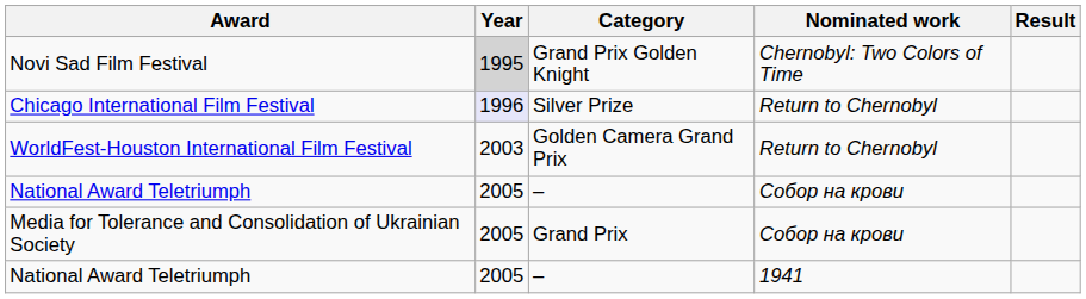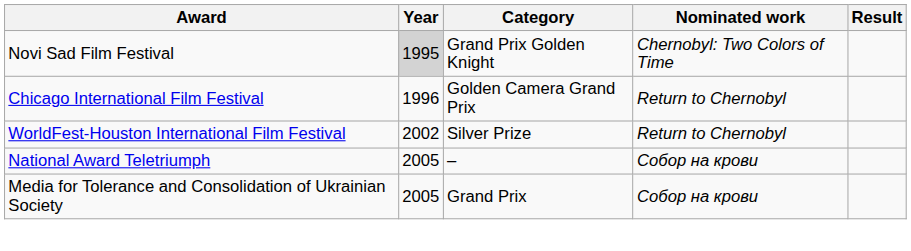 <table class="wikitable sortable">
 <tr>
 <th>Award</th>
 <th>Year</th>
 <th>Category</th>
 <th>Nominated work</th>
 <th>Result</th>
 </tr>
 <tr>
 <td>Novi Sad Film Festival</td>
 <td style="background: lightgrey;">1995</td>
 <td>Grand Prix Golden Knight</td>
 <td><em>Chernobyl: Two Colors of Time</em></td>
 <td></td>
 </tr>
 <tr>
 <td><a href='#'>Chicago International Film Festival</a></td>
-<td style="background: lavender;">1996</td>
-<td>Silver Prize</td>
+<td>1996</td>
+<td>Golden Camera Grand Prix</td>
 <td><em>Return to Chernobyl</em></td>
 <td></td>
 </tr>
 <tr>
 <td><a href='#'>WorldFest-Houston International Film Festival</a></td>
-<td>2003</td>
-<td>Golden Camera Grand Prix</td>
+<td>2002</td>
+<td>Silver Prize</td>
 <td><em>Return to Chernobyl</em></td>
 <td></td>
 </tr>
 <tr>
 <td><a href='#'>National Award Teletriumph</a></td>
 <td>2005</td>
 <td>–</td>
 <td><em>Собор на крови</em></td>
 <td></td>
 </tr>
 <tr>
 <td>Media for Tolerance and Consolidation of Ukrainian Society</td>
 <td>2005</td>
 <td>Grand Prix</td>
 <td><em>Собор на крови</em></td>
 <td></td>
 </tr>
-<tr>
-<td>National Award Teletriumph</td>
-<td>2005</td>
-<td>–</td>
-<td><em>1941</em></td>
-<td></td>
-</tr>
 </table>
